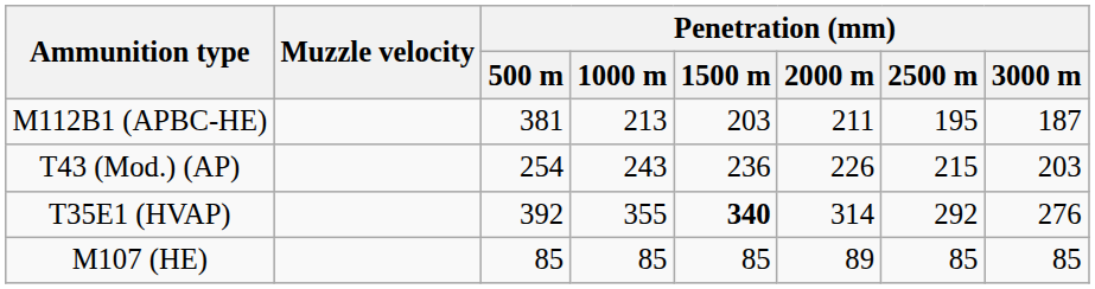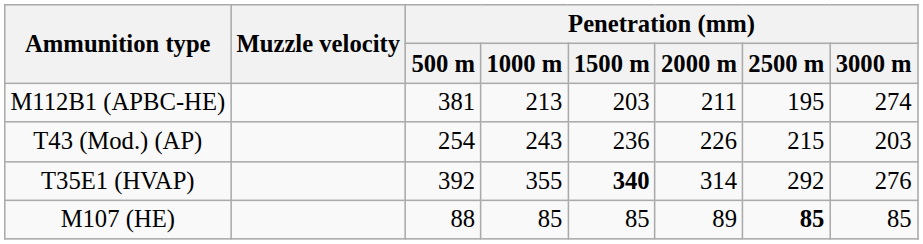 <table class="wikitable" style="text-align:right;">
 <tr>
 <th rowspan=2>Ammunition type</th>
 <th rowspan=2>Muzzle velocity</th>
 <th colspan=11>Penetration (mm)</th>
 </tr>
 <tr>
 <th>500 m</th>
 <th>1000 m</th>
 <th>1500 m</th>
 <th>2000 m</th>
 <th>2500 m</th>
 <th>3000 m</th>
 </tr>
 <tr>
 <td style="text-align:center">M112B1 (APBC-HE)</td>
 <td style="text-align:center"></td>
 <td>381</td>
 <td>213</td>
 <td>203</td>
 <td>211</td>
 <td>195</td>
-<td>187</td>
+<td>274</td>
 </tr>
 <tr>
 <td style="text-align:center">T43 (Mod.) (AP)</td>
 <td style="text-align:center"></td>
 <td>254</td>
 <td>243</td>
 <td>236</td>
 <td>226</td>
 <td>215</td>
 <td>203</td>
 </tr>
 <tr>
 <td style="text-align:center">T35E1 (HVAP)</td>
 <td style="text-align:center"></td>
 <td>392</td>
 <td>355</td>
 <td><strong>340</strong></td>
 <td>314</td>
 <td>292</td>
 <td>276</td>
 </tr>
 <tr>
 <td style="text-align:center">M107 (HE)</td>
 <td style="text-align:center"></td>
-<td>85</td>
+<td>88</td>
 <td>85</td>
 <td>85</td>
 <td>89</td>
-<td>85</td>
+<td><strong>85</strong></td>
 <td>85</td>
 </tr>
 </table>
